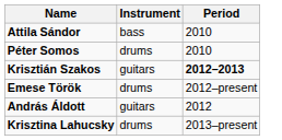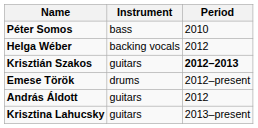 <table class="wikitable">
 <tr>
 <th>Name</th>
 <th>Instrument</th>
 <th>Period</th>
 </tr>
 <tr>
-<td><strong>Attila Sándor</strong></td>
+<td><strong>Péter Somos</strong></td>
 <td>bass</td>
 <td>2010</td>
 </tr>
 <tr>
-<td><strong>Péter Somos</strong></td>
-<td>drums</td>
-<td>2010</td>
+<td><strong>Helga Wéber</strong></td>
+<td>backing vocals</td>
+<td>2012</td>
 </tr>
 <tr>
 <td><strong>Krisztián Szakos</strong></td>
 <td>guitars</td>
 <td><strong>2012–2013</strong></td>
 </tr>
 <tr>
 <td><strong>Emese Török</strong></td>
 <td>drums</td>
 <td>2012–present</td>
 </tr>
 <tr>
 <td><strong>András Áldott</strong></td>
 <td>guitars</td>
 <td>2012</td>
 </tr>
 <tr>
 <td><strong>Krisztina Lahucsky</strong></td>
-<td>drums</td>
+<td>guitars</td>
 <td>2013–present</td>
 </tr>
 </table>
